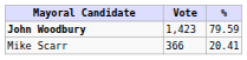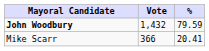 <table class="wikitable">
 <tr>
 <th style="background:#ddf; width:200px;">Mayoral Candidate</th>
 <th style="background:#ddf; width:50px;">Vote</th>
 <th style="background:#ddf; width:30px;">%</th>
 </tr>
 <tr>
 <td><strong>John Woodbury</strong></td>
-<td>1,423</td>
+<td>1,432</td>
 <td>79.59</td>
 </tr>
 <tr>
 <td>Mike Scarr</td>
 <td>366</td>
 <td>20.41</td>
 </tr>
 </table>
